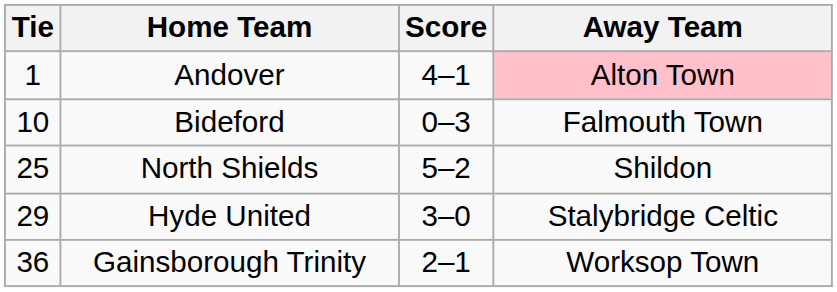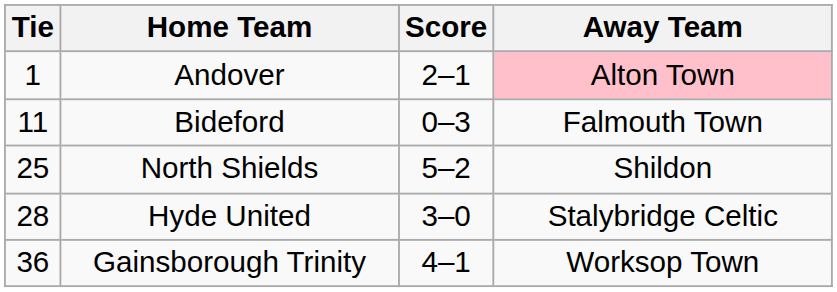 <table class="wikitable" style="text-align:center;">
 <tr>
 <th width=20>Tie</th>
 <th width=175>Home Team</th>
 <th width=20>Score</th>
 <th width=175>Away Team</th>
 </tr>
 <tr>
 <td>1</td>
 <td>Andover</td>
-<td>4–1</td>
+<td>2–1</td>
 <td style="background: pink;">Alton Town</td>
 </tr>
 <tr>
-<td>10</td>
+<td>11</td>
 <td>Bideford</td>
 <td>0–3</td>
 <td>Falmouth Town</td>
 </tr>
 <tr>
 <td>25</td>
 <td>North Shields</td>
 <td>5–2</td>
 <td>Shildon</td>
 </tr>
 <tr>
-<td>29</td>
+<td>28</td>
 <td>Hyde United</td>
 <td>3–0</td>
 <td>Stalybridge Celtic</td>
 </tr>
 <tr>
 <td>36</td>
 <td>Gainsborough Trinity</td>
-<td>2–1</td>
+<td>4–1</td>
 <td>Worksop Town</td>
 </tr>
 </table>
